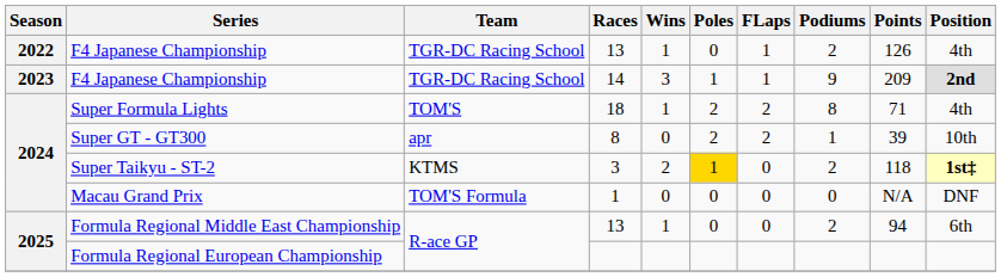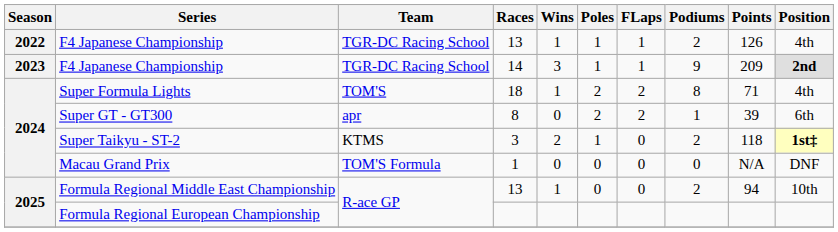 <table class="wikitable" style="font-size: 90%; text-align:center">
 <tr>
 <th>Season</th>
 <th>Series</th>
 <th>Team</th>
 <th>Races</th>
 <th>Wins</th>
 <th>Poles</th>
 <th>FLaps</th>
 <th>Podiums</th>
 <th>Points</th>
 <th>Position</th>
 </tr>
 <tr>
 <th>2022</th>
 <td align=left><a href='#'>F4 Japanese Championship</a></td>
 <td align=left><a href='#'>TGR-DC Racing School</a></td>
 <td>13</td>
 <td>1</td>
-<td>0</td>
+<td>1</td>
 <td>1</td>
 <td>2</td>
 <td>126</td>
 <td>4th</td>
 </tr>
 <tr>
 <th>2023</th>
 <td align=left><a href='#'>F4 Japanese Championship</a></td>
 <td align=left><a href='#'>TGR-DC Racing School</a></td>
 <td>14</td>
 <td>3</td>
 <td>1</td>
 <td>1</td>
 <td>9</td>
 <td>209</td>
 <td style="background:#dfdfdf"><strong>2nd</strong></td>
 </tr>
 <tr>
 <th rowspan="4">2024</th>
 <td align=left><a href='#'>Super Formula Lights</a></td>
 <td align=left><a href='#'>TOM'S</a></td>
 <td>18</td>
 <td>1</td>
 <td>2</td>
 <td>2</td>
 <td>8</td>
 <td>71</td>
 <td>4th</td>
 </tr>
 <tr>
 <td align=left><a href='#'>Super GT - GT300</a></td>
 <td align=left><a href='#'>apr</a></td>
 <td>8</td>
 <td>0</td>
 <td>2</td>
 <td>2</td>
 <td>1</td>
 <td>39</td>
-<td>10th</td>
+<td>6th</td>
 </tr>
 <tr>
 <td align=left><a href='#'>Super Taikyu - ST-2</a></td>
 <td align=left>KTMS</td>
 <td>3</td>
 <td>2</td>
-<td style="background: gold;">1</td>
+<td>1</td>
 <td>0</td>
 <td>2</td>
 <td>118</td>
 <td style="background:#ffffbf"><strong>1st‡</strong></td>
 </tr>
 <tr>
 <td align=left><a href='#'>Macau Grand Prix</a></td>
 <td align=left><a href='#'>TOM'S Formula</a></td>
 <td>1</td>
 <td>0</td>
 <td>0</td>
 <td>0</td>
 <td>0</td>
 <td>N/A</td>
 <td>DNF</td>
 </tr>
 <tr>
 <th rowspan="2">2025</th>
 <td align=left><a href='#'>Formula Regional Middle East Championship</a></td>
 <td rowspan="2" align="left"><a href='#'>R-ace GP</a></td>
 <td>13</td>
 <td>1</td>
 <td>0</td>
 <td>0</td>
 <td>2</td>
 <td>94</td>
-<td>6th</td>
+<td>10th</td>
 </tr>
 <tr>
 <td align=left><a href='#'>Formula Regional European Championship</a></td>
 <td></td>
 <td></td>
 <td></td>
 <td></td>
 <td></td>
 <td></td>
 <td></td>
 </tr>
 <tr>
 </tr>
 </table>
